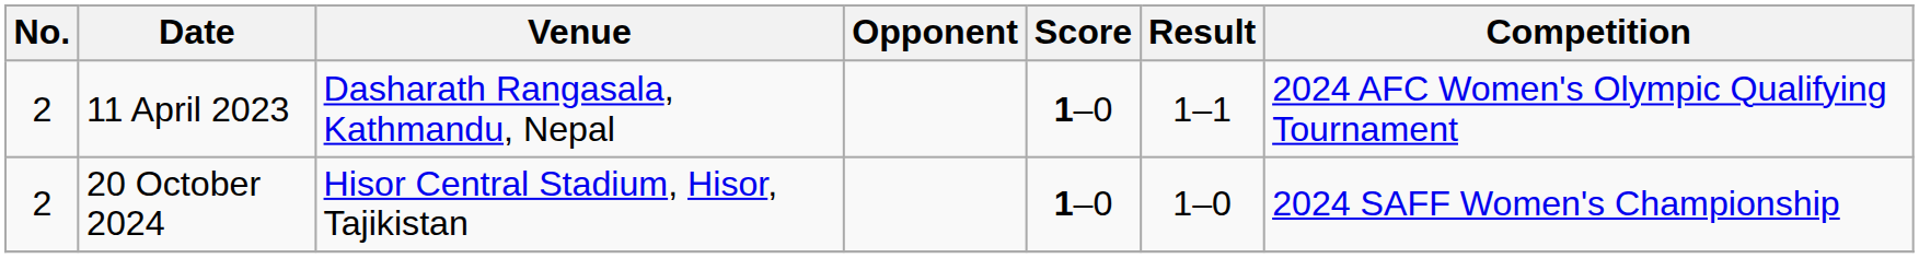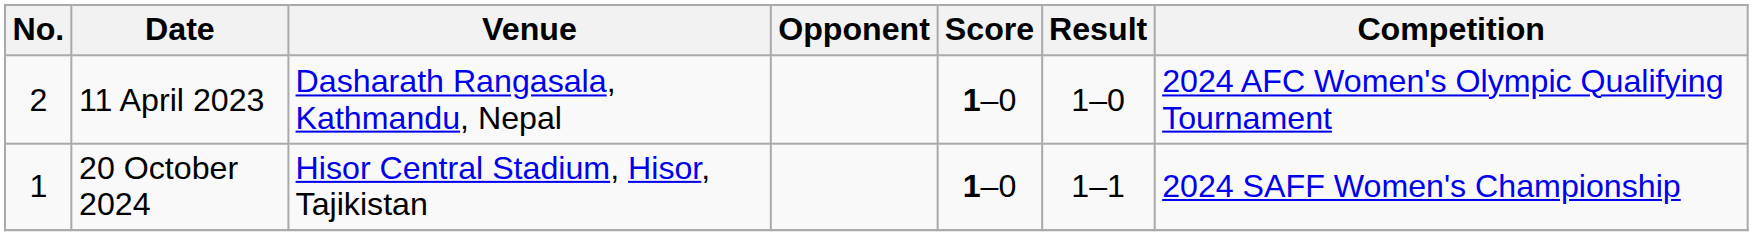 <table class="wikitable plainrowheaders sortable">
 <tr>
 <th scope="col">No.</th>
 <th scope="col">Date</th>
 <th scope="col">Venue</th>
 <th scope="col">Opponent</th>
 <th scope="col">Score</th>
 <th scope="col">Result</th>
 <th scope="col">Competition</th>
 </tr>
 <tr>
 <td align="center">2</td>
 <td>11 April 2023</td>
 <td><a href='#'>Dasharath Rangasala</a>, <a href='#'>Kathmandu</a>, Nepal</td>
 <td></td>
 <td align="center"><strong>1</strong>–0</td>
-<td align="center">1–1</td>
+<td align="center">1–0</td>
 <td><a href='#'>2024 AFC Women's Olympic Qualifying Tournament</a></td>
 </tr>
 <tr>
-<td align="center">2</td>
+<td align="center">1</td>
 <td>20 October 2024</td>
 <td><a href='#'>Hisor Central Stadium</a>, <a href='#'>Hisor</a>, Tajikistan</td>
 <td></td>
 <td align="center"><strong>1</strong>–0</td>
-<td align="center">1–0</td>
+<td align="center">1–1</td>
 <td><a href='#'>2024 SAFF Women's Championship</a></td>
 </tr>
 <tr>
 </tr>
 </table>
